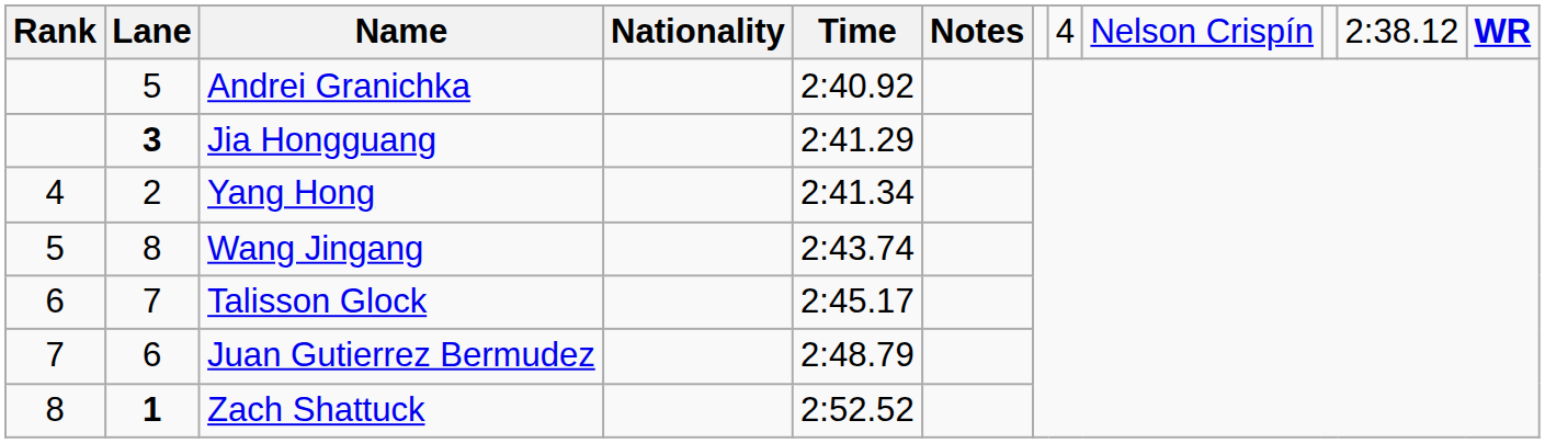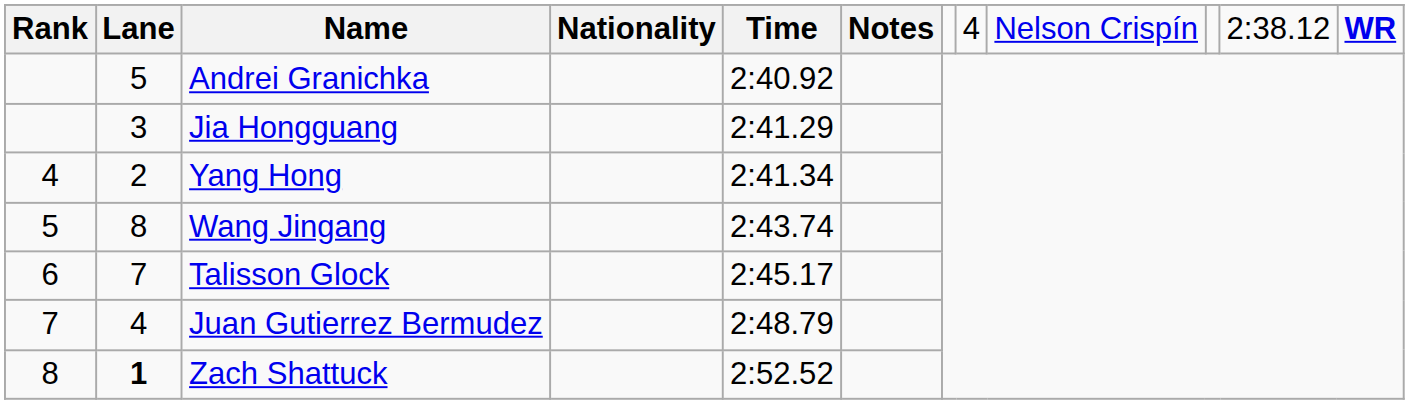 <table class="wikitable sortable" style="text-align:center">
 <tr>
 <th>Rank</th>
 <th>Lane</th>
 <th>Name</th>
 <th>Nationality</th>
 <th>Time</th>
 <th>Notes</th>
 <td></td>
 <td>4</td>
 <td align=left><a href='#'>Nelson Crispín</a></td>
 <td align=left></td>
 <td>2:38.12</td>
 <td><strong><a href='#'>WR</a></strong></td>
 </tr>
 <tr>
 <td></td>
 <td>5</td>
 <td align=left><a href='#'>Andrei Granichka</a></td>
 <td align=left></td>
 <td>2:40.92</td>
 <td></td>
 </tr>
 <tr>
 <td></td>
-<td><strong>3</strong></td>
+<td>3</td>
 <td align=left><a href='#'>Jia Hongguang</a></td>
 <td align=left></td>
 <td>2:41.29</td>
 <td></td>
 </tr>
 <tr>
 <td>4</td>
 <td>2</td>
 <td align=left><a href='#'>Yang Hong</a></td>
 <td align=left></td>
 <td>2:41.34</td>
 <td></td>
 </tr>
 <tr>
 <td>5</td>
 <td>8</td>
 <td align=left><a href='#'>Wang Jingang</a></td>
 <td align=left></td>
 <td>2:43.74</td>
 <td></td>
 </tr>
 <tr>
 <td>6</td>
 <td>7</td>
 <td align=left><a href='#'>Talisson Glock</a></td>
 <td align=left></td>
 <td>2:45.17</td>
 <td></td>
 </tr>
 <tr>
 <td>7</td>
-<td>6</td>
+<td>4</td>
 <td align=left><a href='#'>Juan Gutierrez Bermudez</a></td>
 <td align=left></td>
 <td>2:48.79</td>
 <td></td>
 </tr>
 <tr>
 <td>8</td>
 <td><strong>1</strong></td>
 <td align=left><a href='#'>Zach Shattuck</a></td>
 <td align=left></td>
 <td>2:52.52</td>
 <td></td>
 </tr>
 </table>
